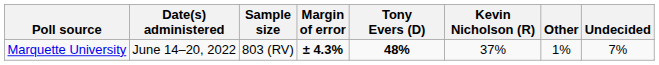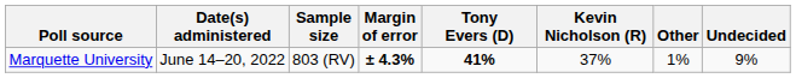 <table class="wikitable" style="font-size:90%;text-align:center;">
 <tr valign=bottom>
 <th>Poll source</th>
 <th>Date(s)<br>administered</th>
 <th>Sample<br>size</th>
 <th>Margin<br>of error</th>
 <th style="width:100px;">Tony<br>Evers (D)</th>
 <th style="width:100px;">Kevin<br>Nicholson (R)</th>
 <th>Other</th>
 <th>Undecided</th>
 </tr>
 <tr>
 <td style="text-align:left;"><a href='#'>Marquette University</a></td>
 <td>June 14–20, 2022</td>
 <td>803 (RV)</td>
 <td><strong>± 4.3%</strong></td>
-<td><strong>48%</strong></td>
+<td><strong>41%</strong></td>
 <td>37%</td>
 <td>1%</td>
-<td>7%</td>
+<td>9%</td>
 </tr>
 </table>
